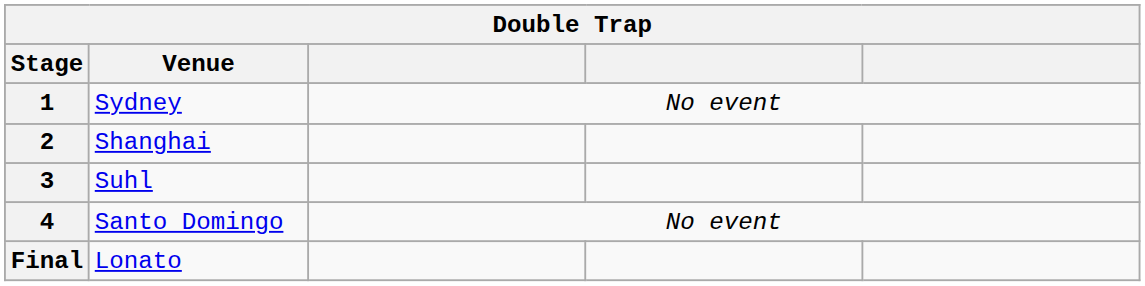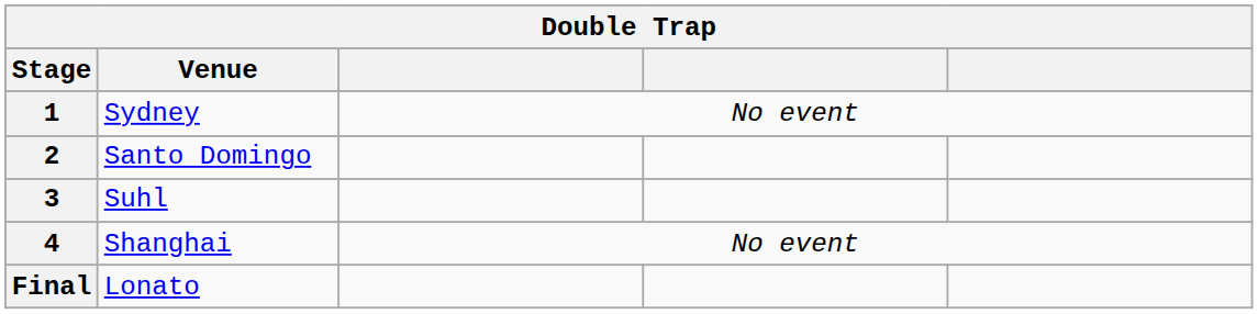 <table class="wikitable">
 <tr>
 <th colspan="5">Double Trap</th>
 </tr>
 <tr>
 <th>Stage</th>
 <th width=140>Venue</th>
 <th width=220></th>
 <th width=220></th>
 <th width=220></th>
 </tr>
 <tr>
 <th>1</th>
 <td> <a href='#'>Sydney</a></td>
 <td align = center colspan="3"><em>No event</em></td>
 </tr>
 <tr>
 <th>2</th>
-<td> <a href='#'>Shanghai</a></td>
+<td> <a href='#'>Santo Domingo</a></td>
 <td></td>
 <td></td>
 <td></td>
 </tr>
 <tr>
 <th>3</th>
 <td> <a href='#'>Suhl</a></td>
 <td></td>
 <td></td>
 <td></td>
 </tr>
 <tr>
 <th>4</th>
-<td> <a href='#'>Santo Domingo</a></td>
+<td> <a href='#'>Shanghai</a></td>
 <td align = center colspan="3"><em>No event</em></td>
 </tr>
 <tr>
 <th>Final</th>
 <td> <a href='#'>Lonato</a></td>
 <td></td>
 <td></td>
 <td></td>
 </tr>
 </table>
